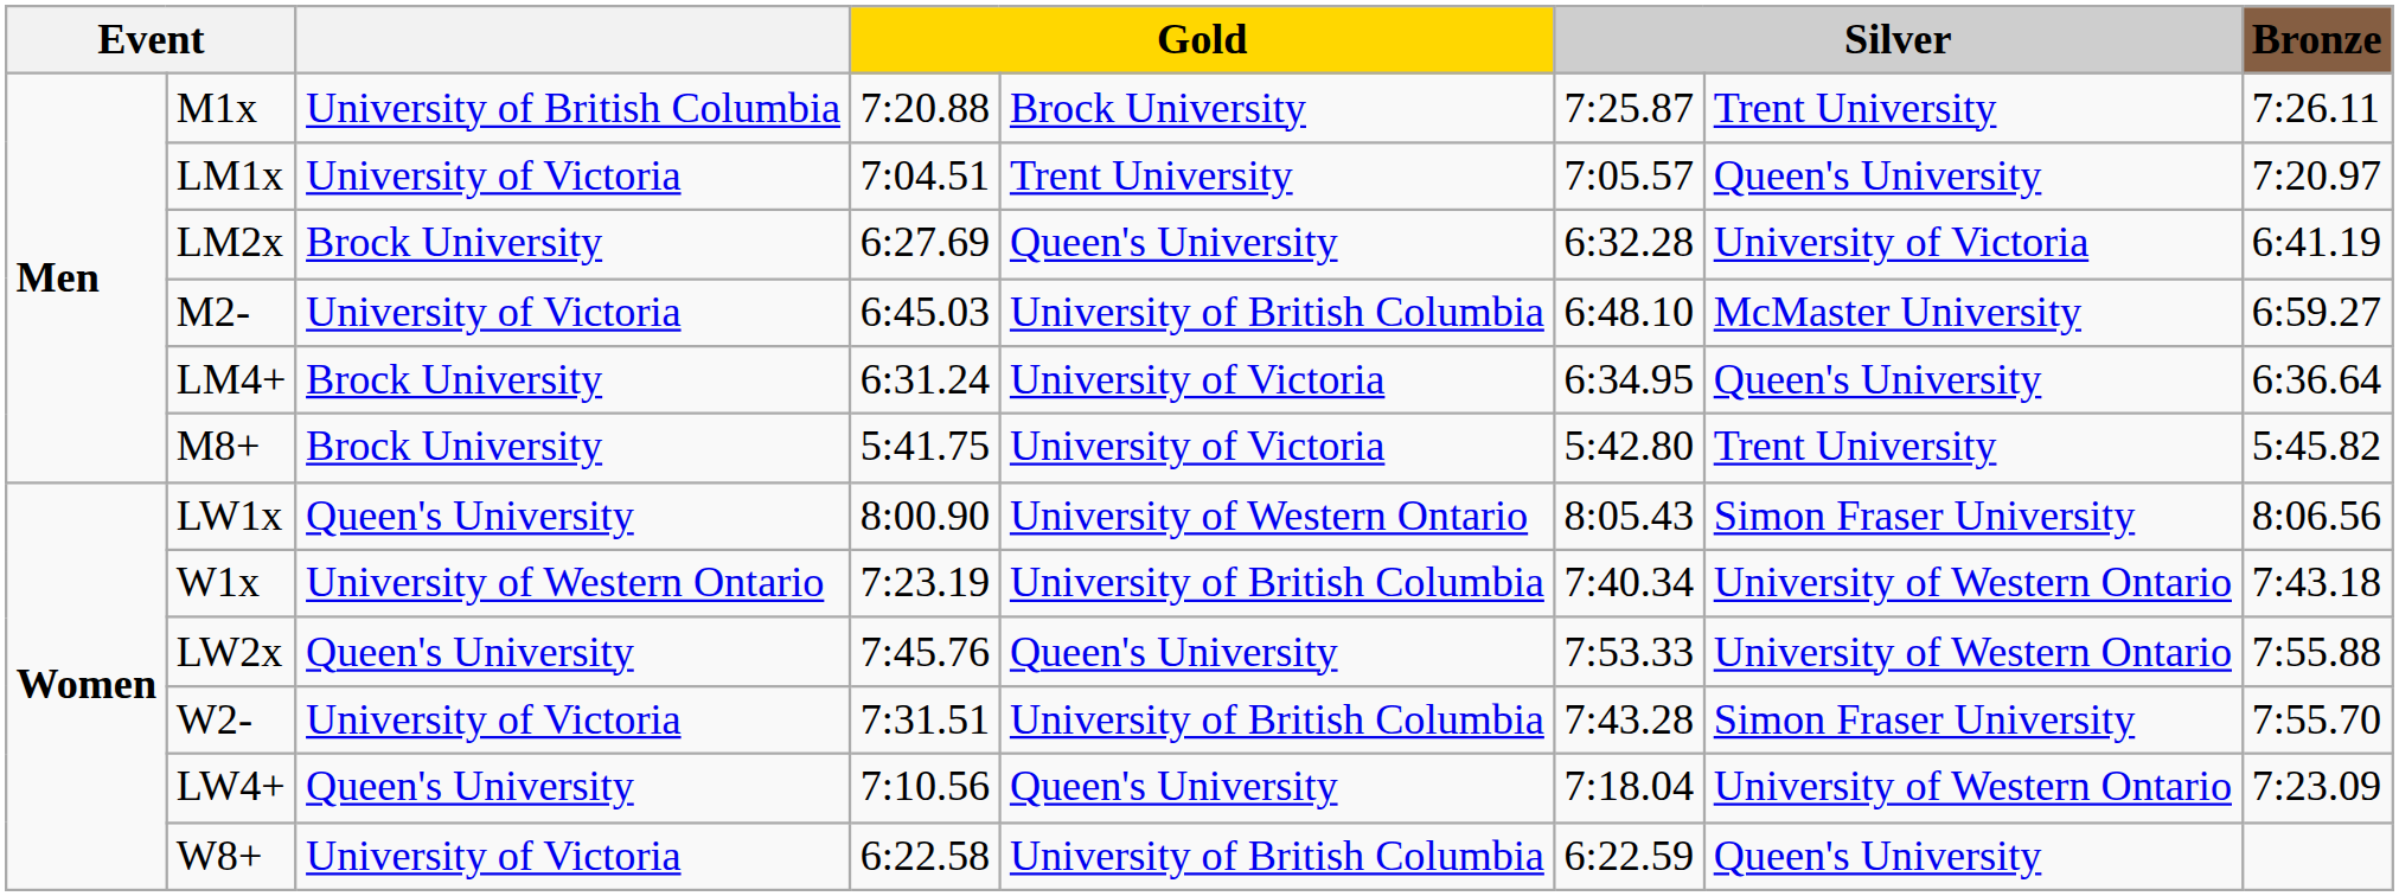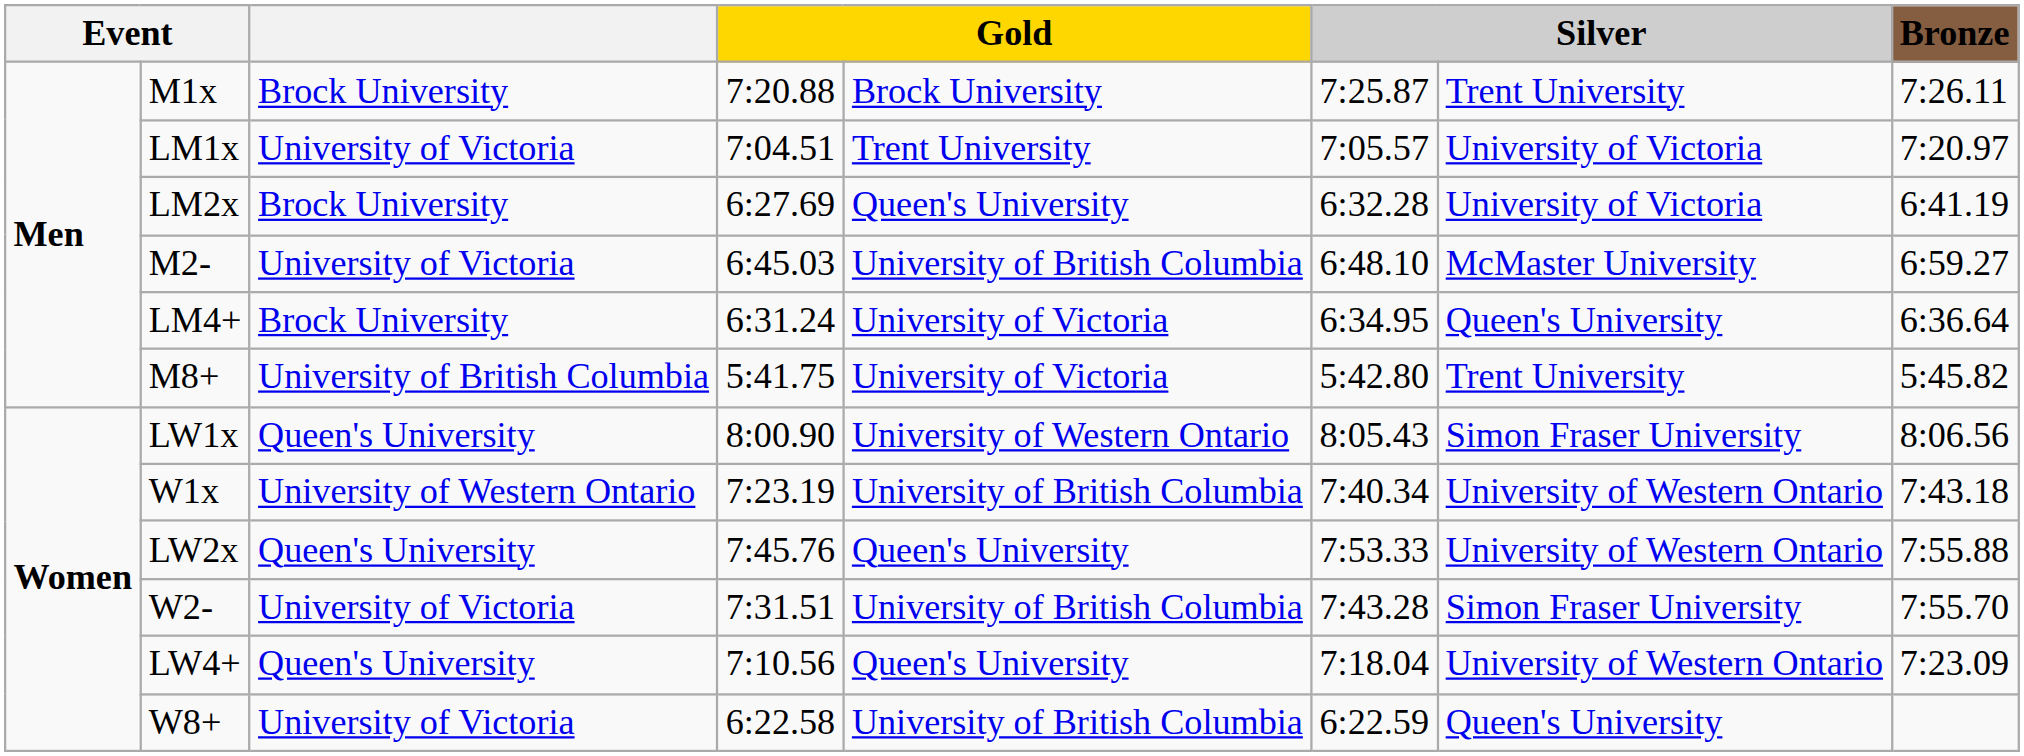 <table class="wikitable mw-collapsible mw-collapsed">
 <tr>
 <th colspan="2">Event</th>
 <th></th>
 <th colspan="2" style="background:#FFD700;">Gold</th>
 <th colspan="2" style="background:#CECECE;">Silver</th>
 <th colspan="2" style="background:#855E42;">Bronze</th>
 </tr>
 <tr>
 <td rowspan="6"><strong>Men</strong></td>
 <td>M1x</td>
-<td><a href='#'>University of British Columbia</a></td>
+<td><a href='#'>Brock University</a></td>
 <td>7:20.88</td>
 <td><a href='#'>Brock University</a></td>
 <td>7:25.87</td>
 <td><a href='#'>Trent University</a></td>
 <td>7:26.11</td>
 </tr>
 <tr>
 <td>LM1x</td>
 <td><a href='#'>University of Victoria</a></td>
 <td>7:04.51</td>
 <td><a href='#'>Trent University</a></td>
 <td>7:05.57</td>
-<td><a href='#'>Queen's University</a></td>
+<td><a href='#'>University of Victoria</a></td>
 <td>7:20.97</td>
 </tr>
 <tr>
 <td>LM2x</td>
 <td><a href='#'>Brock University</a></td>
 <td>6:27.69</td>
 <td><a href='#'>Queen's University</a></td>
 <td>6:32.28</td>
 <td><a href='#'>University of Victoria</a></td>
 <td>6:41.19</td>
 </tr>
 <tr>
 <td>M2-</td>
 <td><a href='#'>University of Victoria</a></td>
 <td>6:45.03</td>
 <td><a href='#'>University of British Columbia</a></td>
 <td>6:48.10</td>
 <td><a href='#'>McMaster University</a></td>
 <td>6:59.27</td>
 </tr>
 <tr>
 <td>LM4+</td>
 <td><a href='#'>Brock University</a></td>
 <td>6:31.24</td>
 <td><a href='#'>University of Victoria</a></td>
 <td>6:34.95</td>
 <td><a href='#'>Queen's University</a></td>
 <td>6:36.64</td>
 </tr>
 <tr>
 <td>M8+</td>
-<td><a href='#'>Brock University</a></td>
+<td><a href='#'>University of British Columbia</a></td>
 <td>5:41.75</td>
 <td><a href='#'>University of Victoria</a></td>
 <td>5:42.80</td>
 <td><a href='#'>Trent University</a></td>
 <td>5:45.82</td>
 </tr>
 <tr>
 <td rowspan="6"><strong>Women</strong></td>
 <td>LW1x</td>
 <td><a href='#'>Queen's University</a></td>
 <td>8:00.90</td>
 <td><a href='#'>University of Western Ontario</a></td>
 <td>8:05.43</td>
 <td><a href='#'>Simon Fraser University</a></td>
 <td>8:06.56</td>
 </tr>
 <tr>
 <td>W1x</td>
 <td><a href='#'>University of Western Ontario</a></td>
 <td>7:23.19</td>
 <td><a href='#'>University of British Columbia</a></td>
 <td>7:40.34</td>
 <td><a href='#'>University of Western Ontario</a></td>
 <td>7:43.18</td>
 </tr>
 <tr>
 <td>LW2x</td>
 <td><a href='#'>Queen's University</a></td>
 <td>7:45.76</td>
 <td><a href='#'>Queen's University</a></td>
 <td>7:53.33</td>
 <td><a href='#'>University of Western Ontario</a></td>
 <td>7:55.88</td>
 </tr>
 <tr>
 <td>W2-</td>
 <td><a href='#'>University of Victoria</a></td>
 <td>7:31.51</td>
 <td><a href='#'>University of British Columbia</a></td>
 <td>7:43.28</td>
 <td><a href='#'>Simon Fraser University</a></td>
 <td>7:55.70</td>
 </tr>
 <tr>
 <td>LW4+</td>
 <td><a href='#'>Queen's University</a></td>
 <td>7:10.56</td>
 <td><a href='#'>Queen's University</a></td>
 <td>7:18.04</td>
 <td><a href='#'>University of Western Ontario</a></td>
 <td>7:23.09</td>
 </tr>
 <tr>
 <td>W8+</td>
 <td><a href='#'>University of Victoria</a></td>
 <td>6:22.58</td>
 <td><a href='#'>University of British Columbia</a></td>
 <td>6:22.59</td>
 <td><a href='#'>Queen's University</a></td>
 <td></td>
 </tr>
 </table>
